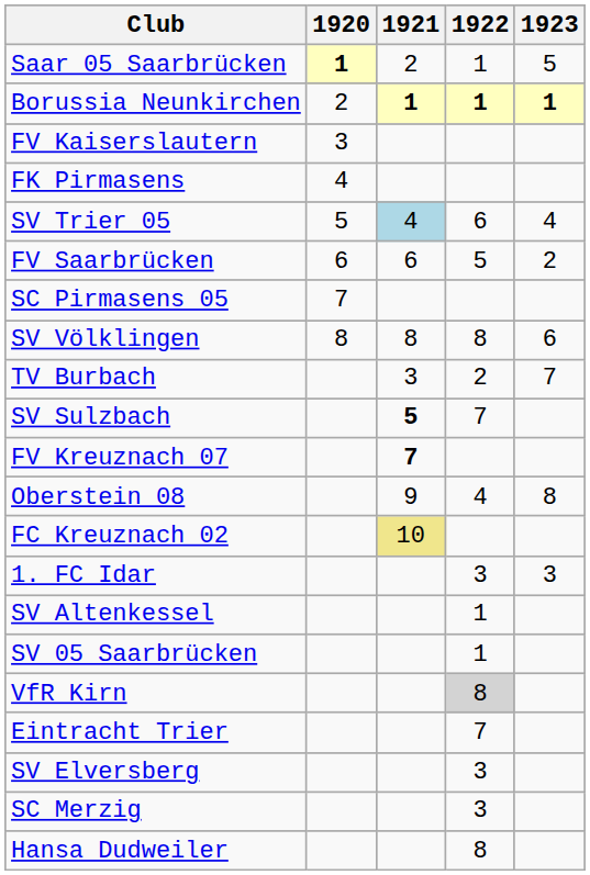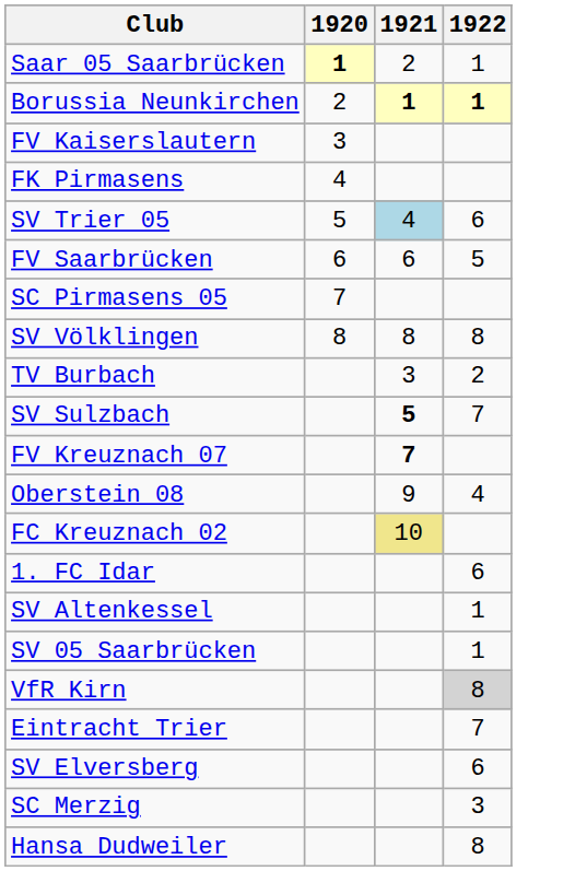 <table class="wikitable">
 <tr>
 <th>Club</th>
 <th>1920</th>
 <th>1921</th>
 <th>1922</th>
-<th>1923</th>
 </tr>
 <tr align="center">
 <td align="left"><a href='#'>Saar 05 Saarbrücken</a></td>
 <td style="background:#ffffbf"><strong>1</strong></td>
 <td>2</td>
 <td>1</td>
-<td>5</td>
 </tr>
 <tr align="center">
 <td align="left"><a href='#'>Borussia Neunkirchen</a></td>
 <td>2</td>
-<td style="background:#ffffbf"><strong>1</strong></td>
 <td style="background:#ffffbf"><strong>1</strong></td>
 <td style="background:#ffffbf"><strong>1</strong></td>
 </tr>
 <tr align="center">
 <td align="left"><a href='#'>FV Kaiserslautern</a></td>
 <td>3</td>
 <td></td>
 <td></td>
-<td></td>
 </tr>
 <tr align="center">
 <td align="left"><a href='#'>FK Pirmasens</a></td>
 <td>4</td>
-<td></td>
 <td></td>
 <td></td>
 </tr>
 <tr align="center">
 <td align="left"><a href='#'>SV Trier 05</a></td>
 <td>5</td>
 <td style="background: lightblue;">4</td>
 <td>6</td>
-<td>4</td>
 </tr>
 <tr align="center">
 <td align="left"><a href='#'>FV Saarbrücken</a></td>
 <td>6</td>
 <td>6</td>
 <td>5</td>
-<td>2</td>
 </tr>
 <tr align="center">
 <td align="left"><a href='#'>SC Pirmasens 05</a></td>
 <td>7</td>
-<td></td>
 <td></td>
 <td></td>
 </tr>
 <tr align="center">
 <td align="left"><a href='#'>SV Völklingen</a></td>
 <td>8</td>
 <td>8</td>
 <td>8</td>
-<td>6</td>
 </tr>
 <tr align="center">
 <td align="left"><a href='#'>TV Burbach</a></td>
 <td></td>
 <td>3</td>
 <td>2</td>
-<td>7</td>
 </tr>
 <tr align="center">
 <td align="left"><a href='#'>SV Sulzbach</a></td>
 <td></td>
 <td><strong>5</strong></td>
 <td>7</td>
-<td></td>
 </tr>
 <tr align="center">
 <td align="left"><a href='#'>FV Kreuznach 07</a></td>
 <td></td>
 <td><strong>7</strong></td>
-<td></td>
 <td></td>
 </tr>
 <tr align="center">
 <td align="left"><a href='#'>Oberstein 08</a></td>
 <td></td>
 <td>9</td>
 <td>4</td>
-<td>8</td>
 </tr>
 <tr align="center">
 <td align="left"><a href='#'>FC Kreuznach 02</a></td>
 <td></td>
 <td style="background: khaki;">10</td>
 <td></td>
-<td></td>
 </tr>
 <tr align="center">
 <td align="left"><a href='#'>1. FC Idar</a></td>
 <td></td>
 <td></td>
-<td>3</td>
-<td>3</td>
+<td>6</td>
 </tr>
 <tr align="center">
 <td align="left"><a href='#'>SV Altenkessel</a></td>
 <td></td>
 <td></td>
 <td>1</td>
-<td></td>
 </tr>
 <tr align="center">
 <td align="left"><a href='#'>SV 05 Saarbrücken</a></td>
 <td></td>
 <td></td>
 <td>1</td>
-<td></td>
 </tr>
 <tr align="center">
 <td align="left"><a href='#'>VfR Kirn</a></td>
 <td></td>
 <td></td>
 <td style="background: lightgrey;">8</td>
-<td></td>
 </tr>
 <tr align="center">
 <td align="left"><a href='#'>Eintracht Trier</a></td>
 <td></td>
 <td></td>
 <td>7</td>
-<td></td>
 </tr>
 <tr align="center">
 <td align="left"><a href='#'>SV Elversberg</a></td>
 <td></td>
 <td></td>
-<td>3</td>
-<td></td>
+<td>6</td>
 </tr>
 <tr align="center">
 <td align="left"><a href='#'>SC Merzig</a></td>
 <td></td>
 <td></td>
 <td>3</td>
-<td></td>
 </tr>
 <tr align="center">
 <td align="left"><a href='#'>Hansa Dudweiler</a></td>
 <td></td>
 <td></td>
 <td>8</td>
-<td></td>
 </tr>
 </table>
